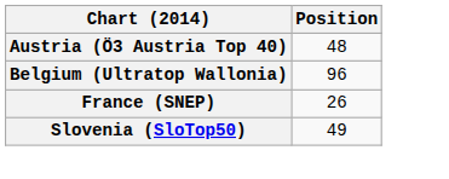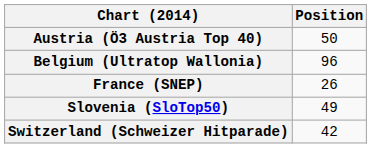 <table class="wikitable sortable plainrowheaders" style="text-align:center;">
 <tr>
 <th>Chart (2014)</th>
 <th>Position</th>
 </tr>
 <tr>
 <th scope="row">Austria (Ö3 Austria Top 40)</th>
-<td>48</td>
+<td>50</td>
 </tr>
 <tr>
 <th scope="row">Belgium (Ultratop Wallonia)</th>
 <td>96</td>
 </tr>
 <tr>
 <th scope="row">France (SNEP)</th>
 <td>26</td>
 </tr>
 <tr>
 <th scope="row">Slovenia (<a href='#'>SloTop50</a>)</th>
 <td>49</td>
 </tr>
+<tr>
+<th scope="row">Switzerland (Schweizer Hitparade)</th>
+<td>42</td>
+</tr>
 </table>
